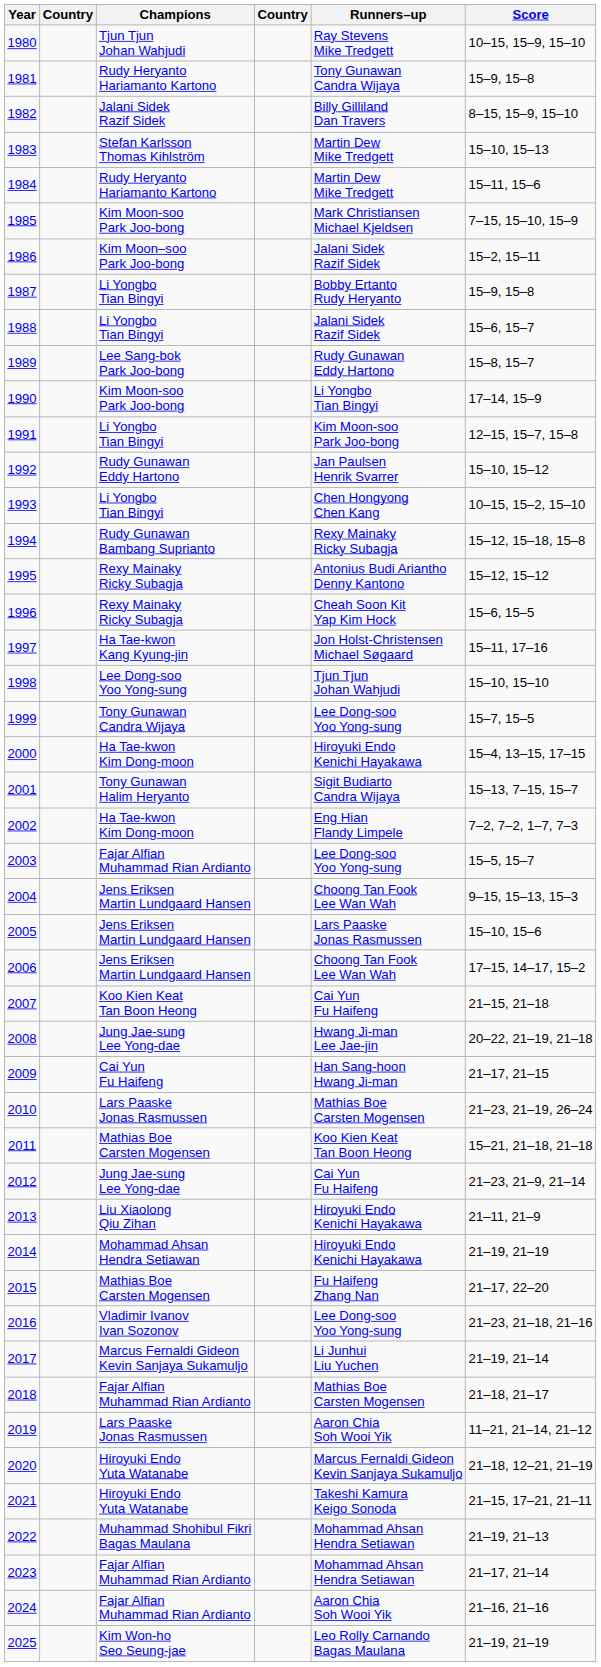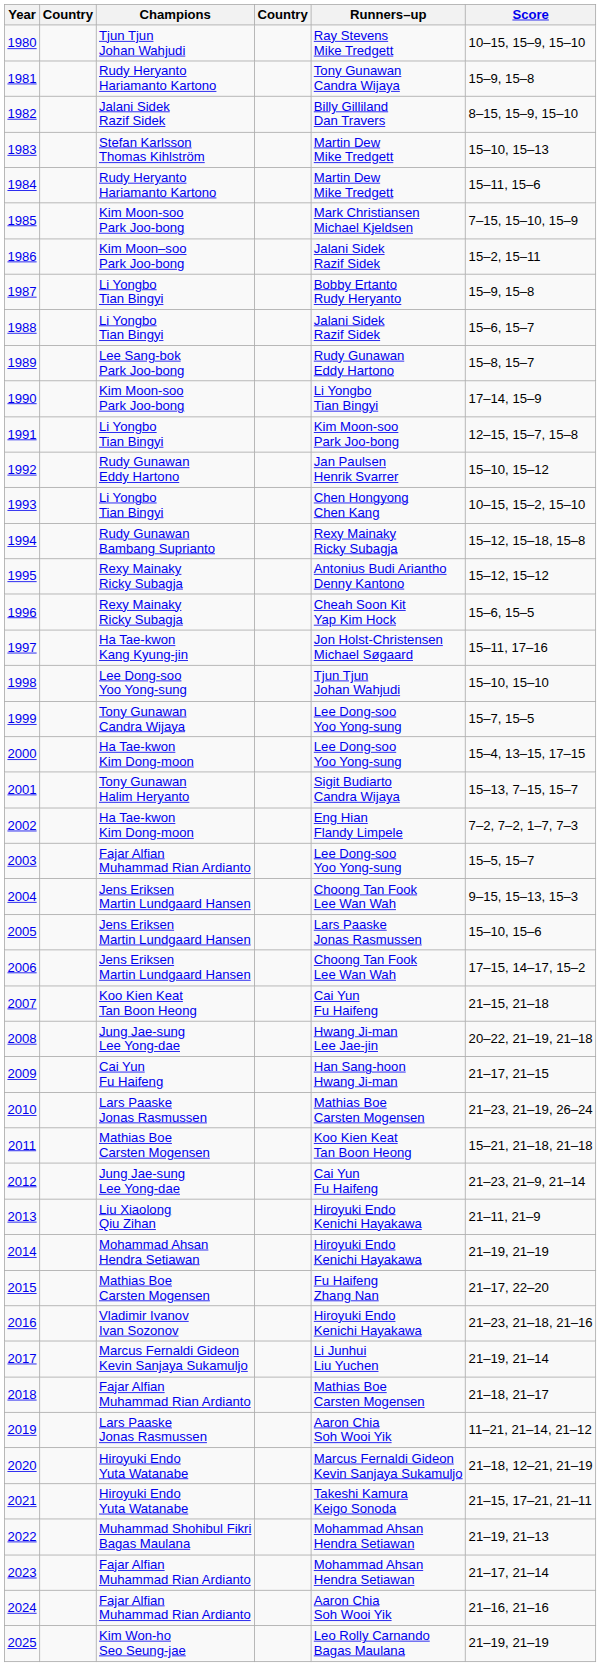 <table class="wikitable sortable">
 <tr>
 <th><strong>Year</strong></th>
 <th>Country</th>
 <th><strong>Champions</strong></th>
 <th>Country</th>
 <th><strong>Runners–up</strong></th>
 <th class="unsortable"><strong><a href='#'>Score</a></strong></th>
 </tr>
 <tr>
 <td align=center><a href='#'>1980</a></td>
 <td><br></td>
 <td><a href='#'>Tjun Tjun</a> <br> <a href='#'>Johan Wahjudi</a></td>
 <td><br></td>
 <td><a href='#'>Ray Stevens</a><br> <a href='#'>Mike Tredgett</a></td>
 <td>10–15, 15–9, 15–10</td>
 </tr>
 <tr>
 <td align=center><a href='#'>1981</a></td>
 <td><br></td>
 <td><a href='#'>Rudy Heryanto</a> <br> <a href='#'>Hariamanto Kartono</a></td>
 <td><br></td>
 <td><a href='#'>Tony Gunawan</a><br> <a href='#'>Candra Wijaya</a></td>
 <td>15–9, 15–8</td>
 </tr>
 <tr>
 <td align=center><a href='#'>1982</a></td>
 <td><br></td>
 <td><a href='#'>Jalani Sidek</a><br> <a href='#'>Razif Sidek</a></td>
 <td><br></td>
 <td><a href='#'>Billy Gilliland</a><br> <a href='#'>Dan Travers</a></td>
 <td>8–15, 15–9, 15–10</td>
 </tr>
 <tr>
 <td align=center><a href='#'>1983</a></td>
 <td><br></td>
 <td><a href='#'>Stefan Karlsson</a><br> <a href='#'>Thomas Kihlström</a></td>
 <td><br></td>
 <td><a href='#'>Martin Dew</a> <br> <a href='#'>Mike Tredgett</a></td>
 <td>15–10, 15–13</td>
 </tr>
 <tr>
 <td align=center><a href='#'>1984</a></td>
 <td><br></td>
 <td><a href='#'>Rudy Heryanto</a> <br> <a href='#'>Hariamanto Kartono</a></td>
 <td><br></td>
 <td><a href='#'>Martin Dew</a> <br> <a href='#'>Mike Tredgett</a></td>
 <td>15–11, 15–6</td>
 </tr>
 <tr>
 <td align=center><a href='#'>1985</a></td>
 <td><br></td>
 <td><a href='#'>Kim Moon-soo</a><br> <a href='#'>Park Joo-bong</a></td>
 <td><br></td>
 <td><a href='#'>Mark Christiansen</a><br> <a href='#'>Michael Kjeldsen</a></td>
 <td>7–15, 15–10, 15–9</td>
 </tr>
 <tr>
 <td align=center><a href='#'>1986</a></td>
 <td><br></td>
 <td><a href='#'>Kim Moon–soo</a> <br> <a href='#'>Park Joo-bong</a></td>
 <td><br></td>
 <td><a href='#'>Jalani Sidek</a> <br> <a href='#'>Razif Sidek</a></td>
 <td>15–2, 15–11</td>
 </tr>
 <tr>
 <td align=center><a href='#'>1987</a></td>
 <td><br></td>
 <td><a href='#'>Li Yongbo</a><br> <a href='#'>Tian Bingyi</a></td>
 <td><br></td>
 <td><a href='#'>Bobby Ertanto</a><br><a href='#'>Rudy Heryanto</a></td>
 <td>15–9, 15–8</td>
 </tr>
 <tr>
 <td align=center><a href='#'>1988</a></td>
 <td><br></td>
 <td><a href='#'>Li Yongbo</a><br><a href='#'>Tian Bingyi</a></td>
 <td><br></td>
 <td><a href='#'>Jalani Sidek</a><br> <a href='#'>Razif Sidek</a></td>
 <td>15–6, 15–7</td>
 </tr>
 <tr>
 <td align=center><a href='#'>1989</a></td>
 <td><br></td>
 <td><a href='#'>Lee Sang-bok</a><br><a href='#'>Park Joo-bong</a></td>
 <td><br></td>
 <td><a href='#'>Rudy Gunawan</a><br><a href='#'>Eddy Hartono</a></td>
 <td>15–8, 15–7</td>
 </tr>
 <tr>
 <td align=center><a href='#'>1990</a></td>
 <td><br></td>
 <td><a href='#'>Kim Moon-soo</a><br> <a href='#'>Park Joo-bong</a></td>
 <td><br></td>
 <td><a href='#'>Li Yongbo</a><br> <a href='#'>Tian Bingyi</a></td>
 <td>17–14, 15–9</td>
 </tr>
 <tr>
 <td align=center><a href='#'>1991</a></td>
 <td><br></td>
 <td><a href='#'>Li Yongbo</a><br> <a href='#'>Tian Bingyi</a></td>
 <td><br></td>
 <td><a href='#'>Kim Moon-soo</a><br> <a href='#'>Park Joo-bong</a></td>
 <td>12–15, 15–7, 15–8</td>
 </tr>
 <tr>
 <td align=center><a href='#'>1992</a></td>
 <td><br></td>
 <td><a href='#'>Rudy Gunawan</a><br><a href='#'>Eddy Hartono</a></td>
 <td><br></td>
 <td><a href='#'>Jan Paulsen</a><br><a href='#'>Henrik Svarrer</a></td>
 <td>15–10, 15–12</td>
 </tr>
 <tr>
 <td align=center><a href='#'>1993</a></td>
 <td><br></td>
 <td><a href='#'>Li Yongbo</a><br> <a href='#'>Tian Bingyi</a></td>
 <td><br></td>
 <td><a href='#'>Chen Hongyong</a><br><a href='#'>Chen Kang</a></td>
 <td>10–15, 15–2, 15–10</td>
 </tr>
 <tr>
 <td align=center><a href='#'>1994</a></td>
 <td><br></td>
 <td><a href='#'>Rudy Gunawan</a><br><a href='#'>Bambang Suprianto</a></td>
 <td><br></td>
 <td><a href='#'>Rexy Mainaky</a><br><a href='#'>Ricky Subagja</a></td>
 <td>15–12, 15–18, 15–8</td>
 </tr>
 <tr>
 <td align=center><a href='#'>1995</a></td>
 <td><br></td>
 <td><a href='#'>Rexy Mainaky</a><br> <a href='#'>Ricky Subagja</a></td>
 <td><br></td>
 <td><a href='#'>Antonius Budi Ariantho</a><br> <a href='#'>Denny Kantono</a></td>
 <td>15–12, 15–12</td>
 </tr>
 <tr>
 <td align=center><a href='#'>1996</a></td>
 <td><br></td>
 <td><a href='#'>Rexy Mainaky</a><br> <a href='#'>Ricky Subagja</a></td>
 <td><br></td>
 <td><a href='#'>Cheah Soon Kit</a><br> <a href='#'>Yap Kim Hock</a></td>
 <td>15–6, 15–5</td>
 </tr>
 <tr>
 <td align=center><a href='#'>1997</a></td>
 <td><br></td>
 <td><a href='#'>Ha Tae-kwon</a><br> <a href='#'>Kang Kyung-jin</a></td>
 <td><br></td>
 <td><a href='#'>Jon Holst-Christensen</a><br> <a href='#'>Michael Søgaard</a></td>
 <td>15–11, 17–16</td>
 </tr>
 <tr>
 <td align=center><a href='#'>1998</a></td>
 <td><br></td>
 <td><a href='#'>Lee Dong-soo</a><br> <a href='#'>Yoo Yong-sung</a></td>
 <td><br></td>
 <td><a href='#'>Tjun Tjun</a> <br> <a href='#'>Johan Wahjudi</a></td>
 <td>15–10, 15–10</td>
 </tr>
 <tr>
 <td align=center><a href='#'>1999</a></td>
 <td><br></td>
 <td><a href='#'>Tony Gunawan</a><br> <a href='#'>Candra Wijaya</a></td>
 <td><br></td>
 <td><a href='#'>Lee Dong-soo</a><br> <a href='#'>Yoo Yong-sung</a></td>
 <td>15–7, 15–5</td>
 </tr>
 <tr>
 <td align=center><a href='#'>2000</a></td>
 <td><br></td>
 <td><a href='#'>Ha Tae-kwon</a><br> <a href='#'>Kim Dong-moon</a></td>
 <td><br></td>
-<td><a href='#'>Hiroyuki Endo</a><br> <a href='#'>Kenichi Hayakawa</a></td>
+<td><a href='#'>Lee Dong-soo</a><br> <a href='#'>Yoo Yong-sung</a></td>
 <td>15–4, 13–15, 17–15</td>
 </tr>
 <tr>
 <td align=center><a href='#'>2001</a></td>
 <td><br></td>
 <td><a href='#'>Tony Gunawan</a><br><a href='#'>Halim Heryanto</a></td>
 <td><br></td>
 <td><a href='#'>Sigit Budiarto</a><br> <a href='#'>Candra Wijaya</a></td>
 <td>15–13, 7–15, 15–7</td>
 </tr>
 <tr>
 <td align=center><a href='#'>2002</a></td>
 <td><br></td>
 <td><a href='#'>Ha Tae-kwon</a><br> <a href='#'>Kim Dong-moon</a></td>
 <td><br></td>
 <td><a href='#'>Eng Hian</a><br> <a href='#'>Flandy Limpele</a></td>
 <td>7–2, 7–2, 1–7, 7–3</td>
 </tr>
 <tr>
 <td align=center><a href='#'>2003</a></td>
 <td><br></td>
 <td><a href='#'>Fajar Alfian</a><br> <a href='#'>Muhammad Rian Ardianto</a></td>
 <td><br></td>
 <td><a href='#'>Lee Dong-soo</a><br> <a href='#'>Yoo Yong-sung</a></td>
 <td>15–5, 15–7</td>
 </tr>
 <tr>
 <td align=center><a href='#'>2004</a></td>
 <td><br></td>
 <td><a href='#'>Jens Eriksen</a><br> <a href='#'>Martin Lundgaard Hansen</a></td>
 <td><br></td>
 <td><a href='#'>Choong Tan Fook</a><br> <a href='#'>Lee Wan Wah</a></td>
 <td>9–15, 15–13, 15–3</td>
 </tr>
 <tr>
 <td align=center><a href='#'>2005</a></td>
 <td><br></td>
 <td><a href='#'>Jens Eriksen</a><br> <a href='#'>Martin Lundgaard Hansen</a></td>
 <td><br></td>
 <td><a href='#'>Lars Paaske</a><br> <a href='#'>Jonas Rasmussen</a></td>
 <td>15–10, 15–6</td>
 </tr>
 <tr>
 <td align=center><a href='#'>2006</a></td>
 <td><br></td>
 <td><a href='#'>Jens Eriksen</a><br> <a href='#'>Martin Lundgaard Hansen</a></td>
 <td><br></td>
 <td><a href='#'>Choong Tan Fook</a><br> <a href='#'>Lee Wan Wah</a></td>
 <td>17–15, 14–17, 15–2</td>
 </tr>
 <tr>
 <td align=center><a href='#'>2007</a></td>
 <td><br></td>
 <td><a href='#'>Koo Kien Keat</a><br> <a href='#'>Tan Boon Heong</a></td>
 <td><br></td>
 <td><a href='#'>Cai Yun</a><br> <a href='#'>Fu Haifeng</a></td>
 <td>21–15, 21–18</td>
 </tr>
 <tr>
 <td align=center><a href='#'>2008</a></td>
 <td><br></td>
 <td><a href='#'>Jung Jae-sung</a><br> <a href='#'>Lee Yong-dae</a></td>
 <td><br></td>
 <td><a href='#'>Hwang Ji-man</a><br> <a href='#'>Lee Jae-jin</a></td>
 <td>20–22, 21–19, 21–18</td>
 </tr>
 <tr>
 <td align=center><a href='#'>2009</a></td>
 <td><br></td>
 <td><a href='#'>Cai Yun</a><br> <a href='#'>Fu Haifeng</a></td>
 <td><br></td>
 <td><a href='#'>Han Sang-hoon</a><br> <a href='#'>Hwang Ji-man</a></td>
 <td>21–17, 21–15</td>
 </tr>
 <tr>
 <td align=center><a href='#'>2010</a></td>
 <td><br></td>
 <td><a href='#'>Lars Paaske</a><br> <a href='#'>Jonas Rasmussen</a></td>
 <td><br></td>
 <td><a href='#'>Mathias Boe</a><br> <a href='#'>Carsten Mogensen</a></td>
 <td>21–23, 21–19, 26–24</td>
 </tr>
 <tr>
 <td align=center><a href='#'>2011</a></td>
 <td><br></td>
 <td><a href='#'>Mathias Boe</a><br> <a href='#'>Carsten Mogensen</a></td>
 <td><br></td>
 <td><a href='#'>Koo Kien Keat</a><br> <a href='#'>Tan Boon Heong</a></td>
 <td>15–21, 21–18, 21–18</td>
 </tr>
 <tr>
 <td align=center><a href='#'>2012</a></td>
 <td><br></td>
 <td><a href='#'>Jung Jae-sung</a><br> <a href='#'>Lee Yong-dae</a></td>
 <td><br></td>
 <td><a href='#'>Cai Yun</a><br> <a href='#'>Fu Haifeng</a></td>
 <td>21–23, 21–9, 21–14</td>
 </tr>
 <tr>
 <td align=center><a href='#'>2013</a></td>
 <td><br></td>
 <td><a href='#'>Liu Xiaolong</a><br> <a href='#'>Qiu Zihan</a></td>
 <td><br></td>
 <td><a href='#'>Hiroyuki Endo</a><br> <a href='#'>Kenichi Hayakawa</a></td>
 <td>21–11, 21–9</td>
 </tr>
 <tr>
 <td align=center><a href='#'>2014</a></td>
 <td><br></td>
 <td><a href='#'>Mohammad Ahsan</a><br><a href='#'>Hendra Setiawan</a></td>
 <td><br></td>
 <td><a href='#'>Hiroyuki Endo</a><br> <a href='#'>Kenichi Hayakawa</a></td>
 <td>21–19, 21–19</td>
 </tr>
 <tr>
 <td align=center><a href='#'>2015</a></td>
 <td><br></td>
 <td><a href='#'>Mathias Boe</a><br> <a href='#'>Carsten Mogensen</a></td>
 <td><br></td>
 <td><a href='#'>Fu Haifeng</a><br> <a href='#'>Zhang Nan</a></td>
 <td>21–17, 22–20</td>
 </tr>
 <tr>
 <td align=center><a href='#'>2016</a></td>
 <td><br></td>
 <td><a href='#'>Vladimir Ivanov</a><br> <a href='#'>Ivan Sozonov</a></td>
 <td><br></td>
-<td><a href='#'>Lee Dong-soo</a><br> <a href='#'>Yoo Yong-sung</a></td>
+<td><a href='#'>Hiroyuki Endo</a><br> <a href='#'>Kenichi Hayakawa</a></td>
 <td>21–23, 21–18, 21–16</td>
 </tr>
 <tr>
 <td align=center><a href='#'>2017</a></td>
 <td><br></td>
 <td><a href='#'>Marcus Fernaldi Gideon</a><br> <a href='#'>Kevin Sanjaya Sukamuljo</a></td>
 <td><br></td>
 <td><a href='#'>Li Junhui</a><br> <a href='#'>Liu Yuchen</a></td>
 <td>21–19, 21–14</td>
 </tr>
 <tr>
 <td align=center><a href='#'>2018</a></td>
 <td><br></td>
 <td><a href='#'>Fajar Alfian</a><br> <a href='#'>Muhammad Rian Ardianto</a></td>
 <td><br></td>
 <td><a href='#'>Mathias Boe</a><br><a href='#'>Carsten Mogensen</a></td>
 <td>21–18, 21–17</td>
 </tr>
 <tr>
 <td align=center><a href='#'>2019</a></td>
 <td><br></td>
 <td><a href='#'>Lars Paaske</a><br> <a href='#'>Jonas Rasmussen</a></td>
 <td><br></td>
 <td><a href='#'>Aaron Chia</a><br> <a href='#'>Soh Wooi Yik</a></td>
 <td>11–21, 21–14, 21–12</td>
 </tr>
 <tr>
 <td align=center><a href='#'>2020</a></td>
 <td><br></td>
 <td><a href='#'>Hiroyuki Endo</a><br> <a href='#'>Yuta Watanabe</a></td>
 <td><br></td>
 <td><a href='#'>Marcus Fernaldi Gideon</a><br> <a href='#'>Kevin Sanjaya Sukamuljo</a></td>
 <td>21–18, 12–21, 21–19</td>
 </tr>
 <tr>
 <td align=center><a href='#'>2021</a></td>
 <td><br></td>
 <td><a href='#'>Hiroyuki Endo</a><br> <a href='#'>Yuta Watanabe</a></td>
 <td><br></td>
 <td><a href='#'>Takeshi Kamura</a><br> <a href='#'>Keigo Sonoda</a></td>
 <td>21–15, 17–21, 21–11</td>
 </tr>
 <tr>
 <td align=center><a href='#'>2022</a></td>
 <td><br></td>
 <td><a href='#'>Muhammad Shohibul Fikri</a><br> <a href='#'>Bagas Maulana</a></td>
 <td><br></td>
 <td><a href='#'>Mohammad Ahsan</a><br> <a href='#'>Hendra Setiawan</a></td>
 <td>21–19, 21–13</td>
 </tr>
 <tr>
 <td align=center><a href='#'>2023</a></td>
 <td><br></td>
 <td><a href='#'>Fajar Alfian</a><br> <a href='#'>Muhammad Rian Ardianto</a></td>
 <td><br></td>
 <td><a href='#'>Mohammad Ahsan</a><br> <a href='#'>Hendra Setiawan</a></td>
 <td>21–17, 21–14</td>
 </tr>
 <tr>
 <td align=center><a href='#'>2024</a></td>
 <td><br></td>
 <td><a href='#'>Fajar Alfian</a><br> <a href='#'>Muhammad Rian Ardianto</a></td>
 <td><br></td>
 <td><a href='#'>Aaron Chia</a><br> <a href='#'>Soh Wooi Yik</a></td>
 <td>21–16, 21–16</td>
 </tr>
 <tr>
 <td align=center><a href='#'>2025</a></td>
 <td><br></td>
 <td><a href='#'>Kim Won-ho</a><br> <a href='#'>Seo Seung-jae</a></td>
 <td><br></td>
 <td><a href='#'>Leo Rolly Carnando</a><br> <a href='#'>Bagas Maulana</a></td>
 <td>21–19, 21–19</td>
 </tr>
 </table>
